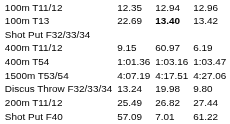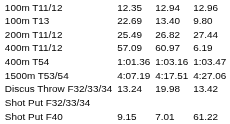 <table>
 <tr>
 <td>100m T11/12</td>
 <td></td>
 <td>12.35</td>
 <td></td>
 <td>12.94</td>
 <td></td>
 <td>12.96</td>
 </tr>
 <tr>
 <td>100m T13</td>
 <td></td>
 <td>22.69</td>
 <td></td>
-<td><strong>13.40</strong></td>
+<td>13.40</td>
 <td></td>
-<td>13.42</td>
+<td>9.80</td>
 </tr>
 <tr>
-<td>Shot Put F32/33/34</td>
+<td>200m T11/12</td>
 <td></td>
+<td>25.49</td>
 <td></td>
+<td>26.82</td>
 <td></td>
-<td></td>
-<td></td>
-<td></td>
+<td>27.44</td>
 </tr>
 <tr>
 <td>400m T11/12</td>
 <td></td>
-<td>9.15</td>
+<td>57.09</td>
 <td></td>
 <td>60.97</td>
 <td></td>
 <td>6.19</td>
 </tr>
 <tr>
 <td>400m T54</td>
 <td></td>
 <td>1:01.36</td>
 <td></td>
 <td>1:03.16</td>
 <td></td>
 <td>1:03.47</td>
 </tr>
 <tr>
 <td>1500m T53/54</td>
 <td></td>
 <td>4:07.19</td>
 <td></td>
 <td>4:17.51</td>
 <td></td>
 <td>4:27.06</td>
 </tr>
 <tr>
 <td>Discus Throw F32/33/34</td>
 <td></td>
 <td>13.24</td>
 <td></td>
 <td>19.98</td>
 <td></td>
-<td>9.80</td>
+<td>13.42</td>
 </tr>
 <tr>
-<td>200m T11/12</td>
+<td>Shot Put F32/33/34</td>
 <td></td>
-<td>25.49</td>
 <td></td>
-<td>26.82</td>
 <td></td>
-<td>27.44</td>
+<td></td>
+<td></td>
+<td></td>
 </tr>
 <tr>
 <td>Shot Put F40</td>
 <td></td>
-<td>57.09</td>
+<td>9.15</td>
 <td></td>
 <td>7.01</td>
 <td></td>
 <td>61.22</td>
 </tr>
 </table>
